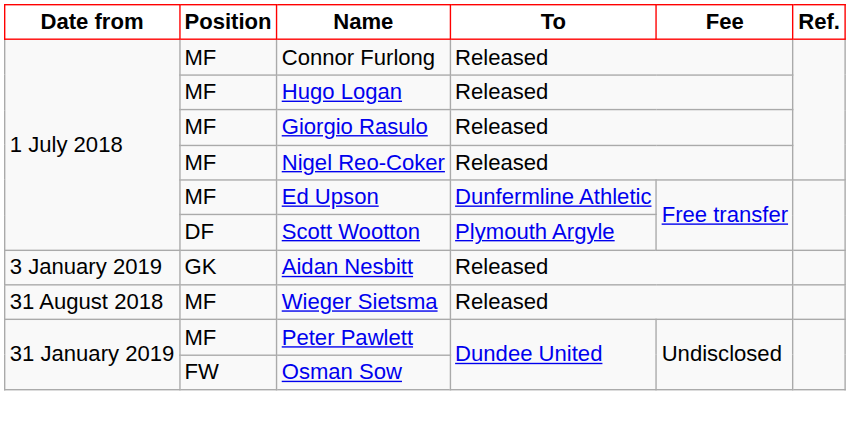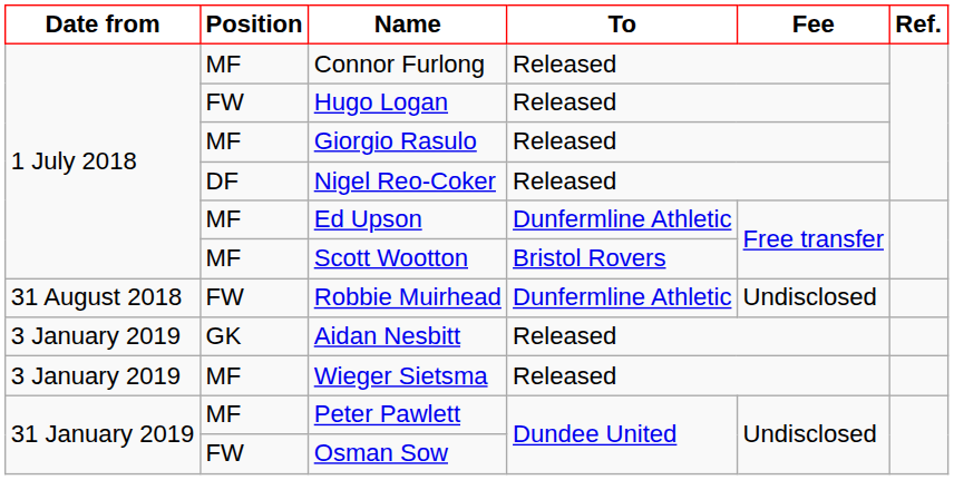 <table class="wikitable">
 <tr>
 <th style="background:#FFFFFF; color:black; border:1px solid red;">Date from</th>
 <th style="background:#FFFFFF; color:black; border:1px solid red;">Position</th>
 <th style="background:#FFFFFF; color:black; border:1px solid red;">Name</th>
 <th style="background:#FFFFFF; color:black; border:1px solid red;">To</th>
 <th style="background:#FFFFFF; color:black; border:1px solid red;">Fee</th>
 <th style="background:#FFFFFF; color:black; border:1px solid red;">Ref.</th>
 </tr>
 <tr>
 <td rowspan="6">1 July 2018</td>
 <td>MF</td>
 <td> Connor Furlong</td>
 <td colspan="2">Released</td>
 <td rowspan="4"></td>
 </tr>
 <tr>
-<td>MF</td>
+<td>FW</td>
 <td> <a href='#'>Hugo Logan</a></td>
 <td colspan="2">Released</td>
 </tr>
 <tr>
 <td>MF</td>
 <td> <a href='#'>Giorgio Rasulo</a></td>
 <td colspan="2">Released</td>
 </tr>
 <tr>
-<td>MF</td>
+<td>DF</td>
 <td> <a href='#'>Nigel Reo-Coker</a></td>
 <td colspan="2">Released</td>
 </tr>
 <tr>
 <td>MF</td>
 <td> <a href='#'>Ed Upson</a></td>
 <td> <a href='#'>Dunfermline Athletic</a></td>
 <td rowspan="2"><a href='#'>Free transfer</a></td>
 <td rowspan="2"></td>
 </tr>
 <tr>
-<td>DF</td>
+<td>MF</td>
 <td> <a href='#'>Scott Wootton</a></td>
-<td><a href='#'>Plymouth Argyle</a></td>
+<td><a href='#'>Bristol Rovers</a></td>
+</tr>
+<tr>
+<td>31 August 2018</td>
+<td>FW</td>
+<td> <a href='#'>Robbie Muirhead</a></td>
+<td> <a href='#'>Dunfermline Athletic</a></td>
+<td>Undisclosed</td>
+<td></td>
 </tr>
 <tr>
 <td>3 January 2019</td>
 <td>GK</td>
 <td> <a href='#'>Aidan Nesbitt</a></td>
 <td colspan="2">Released</td>
 <td></td>
 </tr>
 <tr>
-<td>31 August 2018</td>
+<td>3 January 2019</td>
 <td>MF</td>
 <td> <a href='#'>Wieger Sietsma</a></td>
 <td colspan="2">Released</td>
 <td></td>
 </tr>
 <tr>
 <td rowspan="2">31 January 2019</td>
 <td>MF</td>
 <td> <a href='#'>Peter Pawlett</a></td>
 <td rowspan="2"> <a href='#'>Dundee United</a></td>
 <td rowspan="2">Undisclosed</td>
 <td rowspan="2"></td>
 </tr>
 <tr>
 <td>FW</td>
 <td> <a href='#'>Osman Sow</a></td>
 </tr>
 </table>
